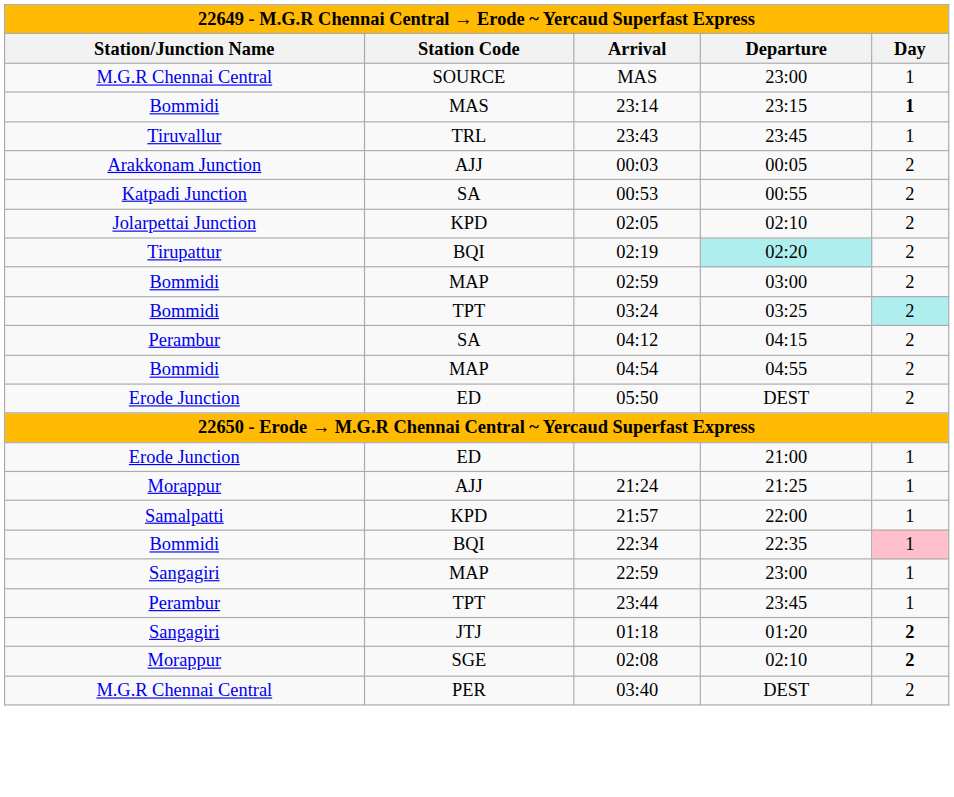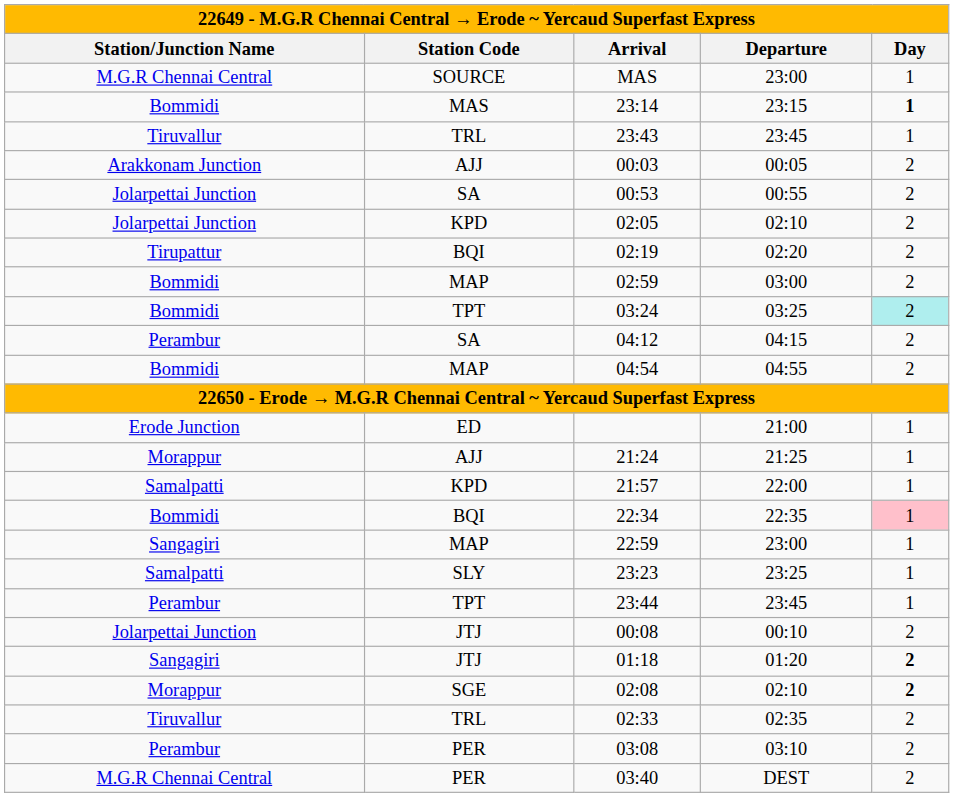 <table class="wikitable sortable" width="65%" style="text-align: center;">
 <tr>
 <th colspan="5" align="center" style="background:#ffba01;"><span>22649 - M.G.R Chennai Central → Erode  ~ Yercaud Superfast Express</span></th>
 </tr>
 <tr>
 <th>Station/Junction Name</th>
 <th>Station Code</th>
 <th>Arrival</th>
 <th>Departure</th>
 <th>Day</th>
 </tr>
 <tr>
 <td><a href='#'>M.G.R Chennai Central</a></td>
 <td>SOURCE</td>
 <td>MAS</td>
 <td>23:00</td>
 <td>1</td>
 </tr>
 <tr>
 <td><a href='#'>Bommidi</a></td>
 <td>MAS</td>
 <td>23:14</td>
 <td>23:15</td>
 <td><strong>1</strong></td>
 </tr>
 <tr>
 <td><a href='#'>Tiruvallur</a></td>
 <td>TRL</td>
 <td>23:43</td>
 <td>23:45</td>
 <td>1</td>
 </tr>
 <tr>
 <td><a href='#'>Arakkonam Junction</a></td>
 <td>AJJ</td>
 <td>00:03</td>
 <td>00:05</td>
 <td>2</td>
 </tr>
 <tr>
-<td><a href='#'>Katpadi Junction</a></td>
+<td><a href='#'>Jolarpettai Junction</a></td>
 <td>SA</td>
 <td>00:53</td>
 <td>00:55</td>
 <td>2</td>
 </tr>
 <tr>
 <td><a href='#'>Jolarpettai Junction</a></td>
 <td>KPD</td>
 <td>02:05</td>
 <td>02:10</td>
 <td>2</td>
 </tr>
 <tr>
 <td><a href='#'>Tirupattur</a></td>
 <td>BQI</td>
 <td>02:19</td>
-<td style="background: paleturquoise;">02:20</td>
+<td>02:20</td>
 <td>2</td>
 </tr>
 <tr>
 <td><a href='#'>Bommidi</a></td>
 <td>MAP</td>
 <td>02:59</td>
 <td>03:00</td>
 <td>2</td>
 </tr>
 <tr>
 <td><a href='#'>Bommidi</a></td>
 <td>TPT</td>
 <td>03:24</td>
 <td>03:25</td>
 <td style="background: paleturquoise;">2</td>
 </tr>
 <tr>
 <td><a href='#'>Perambur</a></td>
 <td>SA</td>
 <td>04:12</td>
 <td>04:15</td>
 <td>2</td>
 </tr>
 <tr>
 <td><a href='#'>Bommidi</a></td>
 <td>MAP</td>
 <td>04:54</td>
 <td>04:55</td>
-<td>2</td>
-</tr>
-<tr>
-<td><a href='#'>Erode Junction</a></td>
-<td>ED</td>
-<td>05:50</td>
-<td>DEST</td>
 <td>2</td>
 </tr>
 <tr>
 <th colspan="5" align="center" style="background:#ffba01;"><span>22650 - Erode → M.G.R Chennai Central ~ Yercaud Superfast Express</span></th>
 </tr>
 <tr>
 <td><a href='#'>Erode Junction</a></td>
 <td>ED</td>
 <td></td>
 <td>21:00</td>
 <td>1</td>
 </tr>
 <tr>
 <td><a href='#'>Morappur</a></td>
 <td>AJJ</td>
 <td>21:24</td>
 <td>21:25</td>
 <td>1</td>
 </tr>
 <tr>
 <td><a href='#'>Samalpatti</a></td>
 <td>KPD</td>
 <td>21:57</td>
 <td>22:00</td>
 <td>1</td>
 </tr>
 <tr>
 <td><a href='#'>Bommidi</a></td>
 <td>BQI</td>
 <td>22:34</td>
 <td>22:35</td>
 <td style="background: pink;">1</td>
 </tr>
 <tr>
 <td><a href='#'>Sangagiri</a></td>
 <td>MAP</td>
 <td>22:59</td>
 <td>23:00</td>
 <td>1</td>
 </tr>
 <tr>
+<td><a href='#'>Samalpatti</a></td>
+<td>SLY</td>
+<td>23:23</td>
+<td>23:25</td>
+<td>1</td>
+</tr>
+<tr>
 <td><a href='#'>Perambur</a></td>
 <td>TPT</td>
 <td>23:44</td>
 <td>23:45</td>
 <td>1</td>
+</tr>
+<tr>
+<td><a href='#'>Jolarpettai Junction</a></td>
+<td>JTJ</td>
+<td>00:08</td>
+<td>00:10</td>
+<td>2</td>
 </tr>
 <tr>
 <td><a href='#'>Sangagiri</a></td>
 <td>JTJ</td>
 <td>01:18</td>
 <td>01:20</td>
 <td><strong>2</strong></td>
 </tr>
 <tr>
 <td><a href='#'>Morappur</a></td>
 <td>SGE</td>
 <td>02:08</td>
 <td>02:10</td>
 <td><strong>2</strong></td>
 </tr>
 <tr>
+<td><a href='#'>Tiruvallur</a></td>
+<td>TRL</td>
+<td>02:33</td>
+<td>02:35</td>
+<td>2</td>
+</tr>
+<tr>
+<td><a href='#'>Perambur</a></td>
+<td>PER</td>
+<td>03:08</td>
+<td>03:10</td>
+<td>2</td>
+</tr>
+<tr>
 <td><a href='#'>M.G.R Chennai Central</a></td>
 <td>PER</td>
 <td>03:40</td>
 <td>DEST</td>
 <td>2</td>
 </tr>
 </table>
